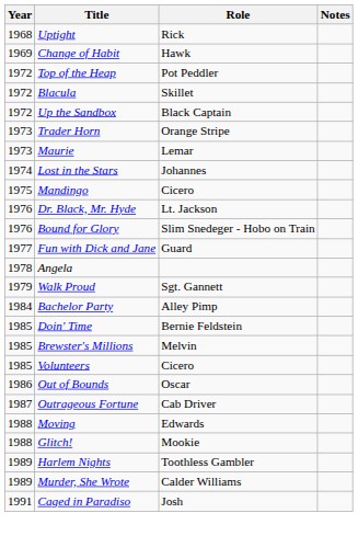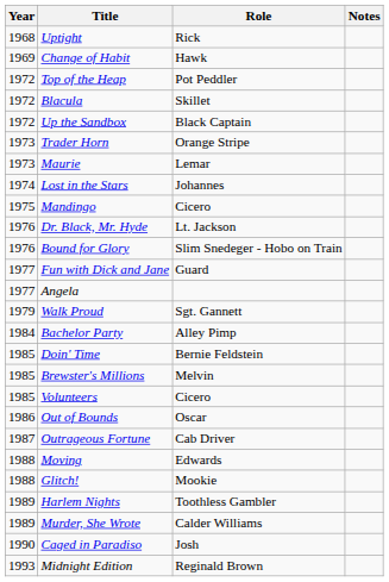 <table class="wikitable">
 <tr>
 <th>Year</th>
 <th>Title</th>
 <th>Role</th>
 <th>Notes</th>
 </tr>
 <tr>
 <td>1968</td>
 <td><em><a href='#'>Uptight</a></em></td>
 <td>Rick</td>
 <td></td>
 </tr>
 <tr>
 <td>1969</td>
 <td><em><a href='#'>Change of Habit</a></em></td>
 <td>Hawk</td>
 <td></td>
 </tr>
 <tr>
 <td>1972</td>
 <td><em><a href='#'>Top of the Heap</a></em></td>
 <td>Pot Peddler</td>
 <td></td>
 </tr>
 <tr>
 <td>1972</td>
 <td><em><a href='#'>Blacula</a></em></td>
 <td>Skillet</td>
 <td></td>
 </tr>
 <tr>
 <td>1972</td>
 <td><em><a href='#'>Up the Sandbox</a></em></td>
 <td>Black Captain</td>
 <td></td>
 </tr>
 <tr>
 <td>1973</td>
 <td><em><a href='#'>Trader Horn</a></em></td>
 <td>Orange Stripe</td>
 <td></td>
 </tr>
 <tr>
 <td>1973</td>
 <td><em><a href='#'>Maurie</a></em></td>
 <td>Lemar</td>
 <td></td>
 </tr>
 <tr>
 <td>1974</td>
 <td><em><a href='#'>Lost in the Stars</a></em></td>
 <td>Johannes</td>
 <td></td>
 </tr>
 <tr>
 <td>1975</td>
 <td><em><a href='#'>Mandingo</a></em></td>
 <td>Cicero</td>
 <td></td>
 </tr>
 <tr>
 <td>1976</td>
 <td><em><a href='#'>Dr. Black, Mr. Hyde</a></em></td>
 <td>Lt. Jackson</td>
 <td></td>
 </tr>
 <tr>
 <td>1976</td>
 <td><em><a href='#'>Bound for Glory</a></em></td>
 <td>Slim Snedeger - Hobo on Train</td>
 <td></td>
 </tr>
 <tr>
 <td>1977</td>
 <td><em><a href='#'>Fun with Dick and Jane</a></em></td>
 <td>Guard</td>
 <td></td>
 </tr>
 <tr>
-<td>1978</td>
+<td>1977</td>
 <td><em>Angela</em></td>
 <td></td>
 <td></td>
 </tr>
 <tr>
 <td>1979</td>
 <td><em><a href='#'>Walk Proud</a></em></td>
 <td>Sgt. Gannett</td>
 <td></td>
 </tr>
 <tr>
 <td>1984</td>
 <td><em><a href='#'>Bachelor Party</a></em></td>
 <td>Alley Pimp</td>
 <td></td>
 </tr>
 <tr>
 <td>1985</td>
 <td><em><a href='#'>Doin' Time</a></em></td>
 <td>Bernie Feldstein</td>
 <td></td>
 </tr>
 <tr>
 <td>1985</td>
 <td><em><a href='#'>Brewster's Millions</a></em></td>
 <td>Melvin</td>
 <td></td>
 </tr>
 <tr>
 <td>1985</td>
 <td><em><a href='#'>Volunteers</a></em></td>
 <td>Cicero</td>
 <td></td>
 </tr>
 <tr>
 <td>1986</td>
 <td><em><a href='#'>Out of Bounds</a></em></td>
 <td>Oscar</td>
 <td></td>
 </tr>
 <tr>
 <td>1987</td>
 <td><em><a href='#'>Outrageous Fortune</a></em></td>
 <td>Cab Driver</td>
 <td></td>
 </tr>
 <tr>
 <td>1988</td>
 <td><em><a href='#'>Moving</a></em></td>
 <td>Edwards</td>
 <td></td>
 </tr>
 <tr>
 <td>1988</td>
 <td><em><a href='#'>Glitch!</a></em></td>
 <td>Mookie</td>
 <td></td>
 </tr>
 <tr>
 <td>1989</td>
 <td><em><a href='#'>Harlem Nights</a></em></td>
 <td>Toothless Gambler</td>
 <td></td>
 </tr>
 <tr>
 <td>1989</td>
 <td><em><a href='#'>Murder, She Wrote</a></em></td>
 <td>Calder Williams</td>
 <td></td>
 </tr>
 <tr>
-<td>1991</td>
+<td>1990</td>
 <td><em><a href='#'>Caged in Paradiso</a></em></td>
 <td>Josh</td>
 <td></td>
 </tr>
+<tr>
+<td>1993</td>
+<td><em>Midnight Edition</em></td>
+<td>Reginald Brown</td>
+<td></td>
+</tr>
 </table>
